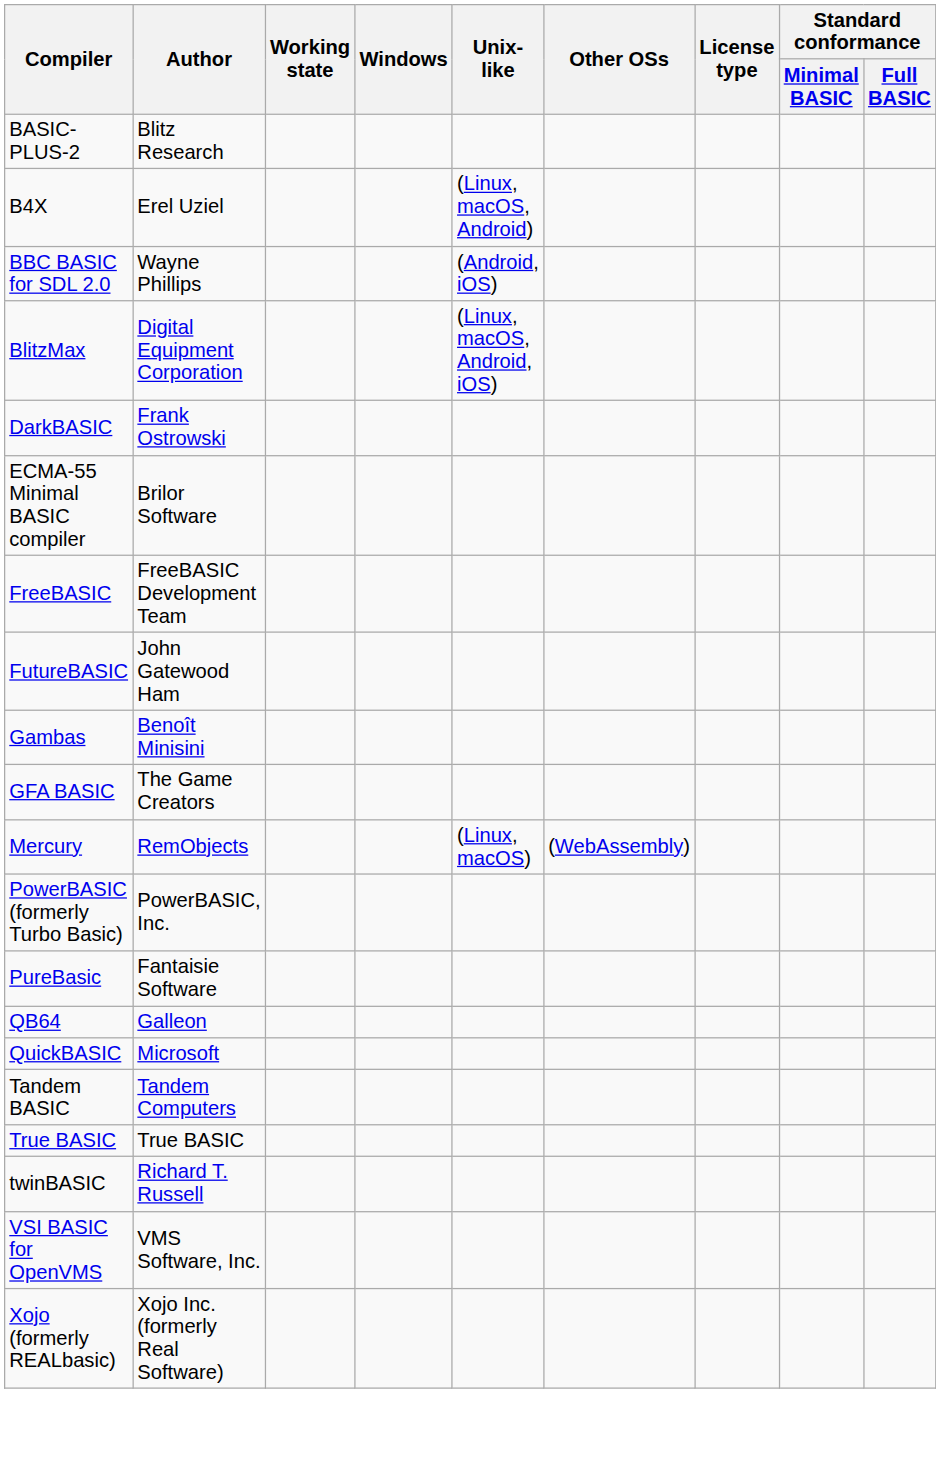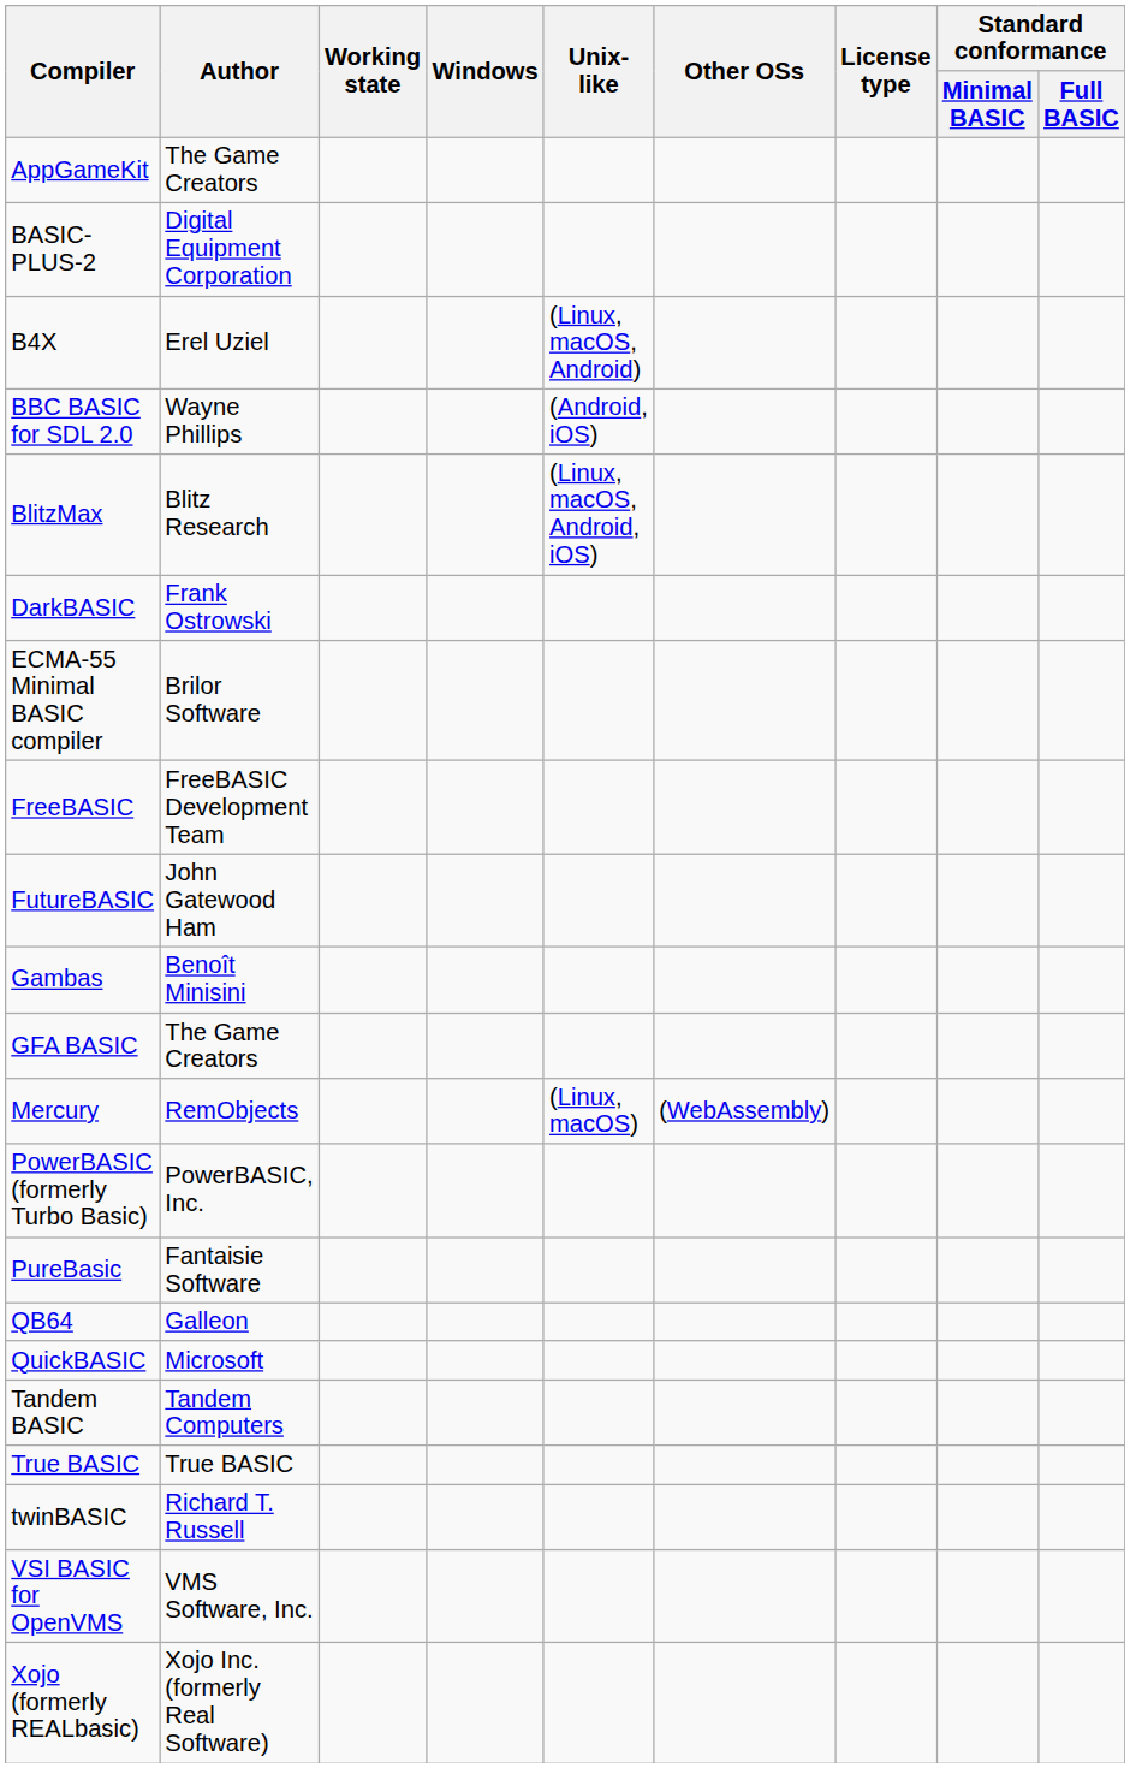 <table class="wikitable sortable">
 <tr>
 <th rowspan="2">Compiler</th>
 <th rowspan="2">Author</th>
 <th rowspan="2">Working state</th>
 <th rowspan="2">Windows</th>
 <th rowspan="2">Unix-like</th>
 <th rowspan="2">Other OSs</th>
 <th rowspan="2">License type</th>
 <th colspan="2">Standard conformance</th>
 </tr>
 <tr>
 <th><a href='#'>Minimal BASIC</a></th>
 <th><a href='#'>Full BASIC</a></th>
 </tr>
 <tr>
+<td><a href='#'>AppGameKit</a></td>
+<td>The Game Creators</td>
+<td></td>
+<td></td>
+<td></td>
+<td></td>
+<td></td>
+<td></td>
+<td></td>
+</tr>
+<tr>
 <td>BASIC-PLUS-2</td>
-<td>Blitz Research</td>
+<td><a href='#'>Digital Equipment Corporation</a></td>
 <td></td>
 <td></td>
 <td></td>
 <td></td>
 <td></td>
 <td></td>
 <td></td>
 </tr>
 <tr>
 <td>B4X</td>
 <td Anywhere Software>Erel Uziel</td>
 <td></td>
 <td></td>
 <td> (<a href='#'>Linux</a>, <a href='#'>macOS</a>, <a href='#'>Android</a>)</td>
 <td></td>
 <td></td>
 <td></td>
 <td></td>
 </tr>
 <tr>
 <td><a href='#'>BBC BASIC for SDL 2.0</a></td>
 <td>Wayne Phillips</td>
 <td></td>
 <td></td>
 <td> (<a href='#'>Android</a>, <a href='#'>iOS</a>)</td>
 <td></td>
 <td></td>
 <td></td>
 <td></td>
 </tr>
 <tr>
 <td><a href='#'>BlitzMax</a></td>
-<td><a href='#'>Digital Equipment Corporation</a></td>
+<td>Blitz Research</td>
 <td></td>
 <td></td>
 <td> (<a href='#'>Linux</a>, <a href='#'>macOS</a>, <a href='#'>Android</a>, <a href='#'>iOS</a>)</td>
 <td></td>
 <td></td>
 <td></td>
 <td></td>
 </tr>
 <tr>
 <td><a href='#'>DarkBASIC</a></td>
 <td><a href='#'>Frank Ostrowski</a></td>
 <td></td>
 <td></td>
 <td></td>
 <td></td>
 <td></td>
 <td></td>
 <td></td>
 </tr>
 <tr>
 <td>ECMA-55 Minimal BASIC compiler</td>
 <td>Brilor Software</td>
 <td></td>
 <td></td>
 <td></td>
 <td></td>
 <td></td>
 <td></td>
 <td></td>
 </tr>
 <tr>
 <td><a href='#'>FreeBASIC</a></td>
 <td>FreeBASIC Development Team</td>
 <td></td>
 <td></td>
 <td></td>
 <td></td>
 <td></td>
 <td></td>
 <td></td>
 </tr>
 <tr>
 <td><a href='#'>FutureBASIC</a></td>
 <td>John Gatewood Ham</td>
 <td></td>
 <td></td>
 <td></td>
 <td></td>
 <td></td>
 <td></td>
 <td></td>
 </tr>
 <tr>
 <td><a href='#'>Gambas</a></td>
 <td><a href='#'>Benoît Minisini</a></td>
 <td></td>
 <td></td>
 <td></td>
 <td></td>
 <td></td>
 <td></td>
 <td></td>
 </tr>
 <tr>
 <td><a href='#'>GFA BASIC</a></td>
 <td>The Game Creators</td>
 <td></td>
 <td></td>
 <td></td>
 <td></td>
 <td></td>
 <td></td>
 <td></td>
 </tr>
 <tr>
 <td><a href='#'>Mercury</a></td>
 <td><a href='#'>RemObjects</a></td>
 <td></td>
 <td></td>
 <td> (<a href='#'>Linux</a>, <a href='#'>macOS</a>)</td>
 <td> (<a href='#'>WebAssembly</a>)</td>
 <td></td>
 <td></td>
 <td></td>
 </tr>
 <tr>
 <td><a href='#'>PowerBASIC</a> (formerly Turbo Basic)</td>
 <td>PowerBASIC, Inc.</td>
 <td></td>
 <td></td>
 <td></td>
 <td></td>
 <td></td>
 <td></td>
 <td></td>
 </tr>
 <tr>
 <td><a href='#'>PureBasic</a></td>
 <td>Fantaisie Software</td>
 <td></td>
 <td></td>
 <td></td>
 <td></td>
 <td></td>
 <td></td>
 <td></td>
 </tr>
 <tr>
 <td><a href='#'>QB64</a></td>
 <td><a href='#'>Galleon</a></td>
 <td></td>
 <td></td>
 <td></td>
 <td></td>
 <td></td>
 <td></td>
 <td></td>
 </tr>
 <tr>
 <td><a href='#'>QuickBASIC</a></td>
 <td><a href='#'>Microsoft</a></td>
 <td></td>
 <td></td>
 <td></td>
 <td></td>
 <td></td>
 <td></td>
 <td></td>
 </tr>
 <tr>
 <td>Tandem BASIC</td>
 <td><a href='#'>Tandem Computers</a></td>
 <td></td>
 <td></td>
 <td></td>
 <td></td>
 <td></td>
 <td></td>
 <td></td>
 </tr>
 <tr>
 <td><a href='#'>True BASIC</a></td>
 <td>True BASIC</td>
 <td></td>
 <td></td>
 <td></td>
 <td></td>
 <td></td>
 <td></td>
 <td></td>
 </tr>
 <tr>
 <td>twinBASIC</td>
 <td><a href='#'>Richard T. Russell</a></td>
 <td></td>
 <td></td>
 <td></td>
 <td></td>
 <td></td>
 <td></td>
 <td></td>
 </tr>
 <tr>
 <td><a href='#'>VSI BASIC for OpenVMS</a></td>
 <td>VMS Software, Inc.</td>
 <td></td>
 <td></td>
 <td></td>
 <td></td>
 <td></td>
 <td></td>
 <td></td>
 </tr>
 <tr>
 <td><a href='#'>Xojo</a> (formerly REALbasic)</td>
 <td>Xojo Inc. (formerly Real Software)</td>
 <td></td>
 <td></td>
 <td></td>
 <td></td>
 <td></td>
 <td></td>
 <td></td>
 </tr>
 </table>
